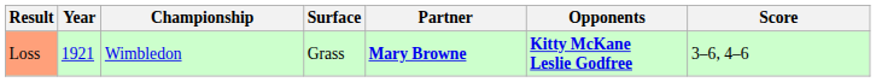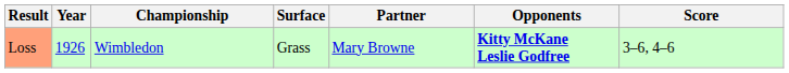 <table class="sortable wikitable">
 <tr>
 <th style="width:40px">Result</th>
 <th style="width:35px">Year</th>
 <th style="width:190px">Championship</th>
 <th style="width:50px">Surface</th>
 <th style="width:150px">Partner</th>
 <th style="width:150px">Opponents</th>
 <th style="width:170px" class="unsortable">Score</th>
 </tr>
 <tr style="background:#cfc;">
 <td style="background:#ffa07a;">Loss</td>
-<td><a href='#'>1921</a></td>
+<td><a href='#'>1926</a></td>
 <td><a href='#'>Wimbledon</a></td>
 <td>Grass</td>
-<td><strong> <a href='#'>Mary Browne</a></strong></td>
+<td> <a href='#'>Mary Browne</a></td>
 <td><strong> <a href='#'>Kitty McKane</a> <br>  <a href='#'>Leslie Godfree</a></strong></td>
 <td>3–6, 4–6</td>
 </tr>
 </table>
